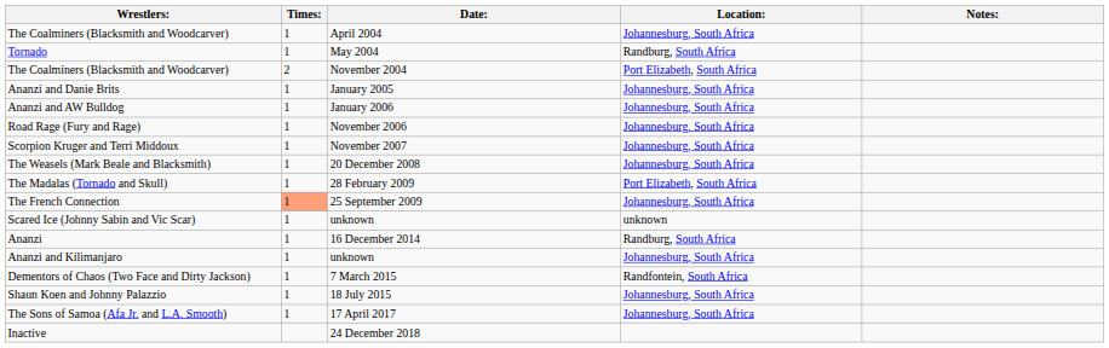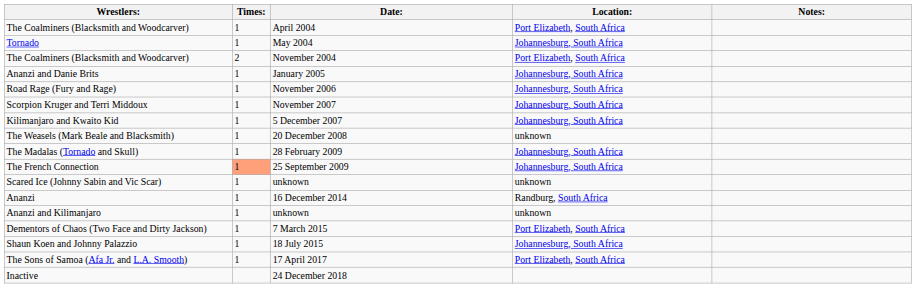 <table class="wikitable" width=75%>
 <tr>
 <th width=16%>Wrestlers:</th>
 <th width=1%>Times:</th>
 <th width=17%>Date:</th>
 <th width=14%>Location:</th>
 <th width=14%>Notes:</th>
 </tr>
 <tr>
 <td>The Coalminers (Blacksmith and Woodcarver)</td>
 <td>1</td>
 <td>April 2004</td>
-<td><a href='#'>Johannesburg, South Africa</a></td>
+<td><a href='#'>Port Elizabeth</a>, <a href='#'>South Africa</a></td>
 <td></td>
 </tr>
 <tr>
 <td><a href='#'>Tornado</a></td>
 <td>1</td>
 <td>May 2004</td>
-<td>Randburg, <a href='#'>South Africa</a></td>
+<td><a href='#'>Johannesburg, South Africa</a></td>
 <td></td>
 </tr>
 <tr>
 <td>The Coalminers (Blacksmith and Woodcarver)</td>
 <td>2</td>
 <td>November 2004</td>
 <td><a href='#'>Port Elizabeth</a>, <a href='#'>South Africa</a></td>
 <td></td>
 </tr>
 <tr>
 <td>Ananzi and Danie Brits</td>
 <td>1</td>
 <td>January 2005</td>
-<td><a href='#'>Johannesburg, South Africa</a></td>
-<td></td>
-</tr>
-<tr>
-<td>Ananzi and AW Bulldog</td>
-<td>1</td>
-<td>January 2006</td>
 <td><a href='#'>Johannesburg, South Africa</a></td>
 <td></td>
 </tr>
 <tr>
 <td>Road Rage (Fury and Rage)</td>
 <td>1</td>
 <td>November 2006</td>
 <td><a href='#'>Johannesburg, South Africa</a></td>
 <td></td>
 </tr>
 <tr>
 <td>Scorpion Kruger and Terri Middoux</td>
 <td>1</td>
 <td>November 2007</td>
 <td><a href='#'>Johannesburg, South Africa</a></td>
 <td></td>
 </tr>
 <tr>
+<td>Kilimanjaro and Kwaito Kid</td>
+<td>1</td>
+<td>5 December 2007</td>
+<td><a href='#'>Johannesburg, South Africa</a></td>
+<td></td>
+</tr>
+<tr>
 <td>The Weasels (Mark Beale and Blacksmith)</td>
 <td>1</td>
 <td>20 December 2008</td>
-<td><a href='#'>Johannesburg, South Africa</a></td>
+<td>unknown</td>
 <td></td>
 </tr>
 <tr>
 <td>The Madalas (<a href='#'>Tornado</a> and Skull)</td>
 <td>1</td>
 <td>28 February 2009</td>
-<td><a href='#'>Port Elizabeth</a>, <a href='#'>South Africa</a></td>
+<td><a href='#'>Johannesburg, South Africa</a></td>
 <td></td>
 </tr>
 <tr>
 <td>The French Connection</td>
 <td style="background: lightsalmon;">1</td>
 <td>25 September 2009</td>
 <td><a href='#'>Johannesburg, South Africa</a></td>
 <td></td>
 </tr>
 <tr>
 <td>Scared Ice (Johnny Sabin and Vic Scar)</td>
 <td>1</td>
 <td>unknown</td>
 <td>unknown</td>
 <td></td>
 </tr>
 <tr>
 <td>Ananzi</td>
 <td>1</td>
 <td>16 December 2014</td>
 <td>Randburg, <a href='#'>South Africa</a></td>
 <td></td>
 </tr>
 <tr>
 <td>Ananzi and Kilimanjaro</td>
 <td>1</td>
 <td>unknown</td>
-<td><a href='#'>Johannesburg, South Africa</a></td>
+<td>unknown</td>
 <td></td>
 </tr>
 <tr>
 <td>Dementors of Chaos (Two Face and Dirty Jackson)</td>
 <td>1</td>
 <td>7 March 2015</td>
-<td>Randfontein, <a href='#'>South Africa</a></td>
+<td><a href='#'>Port Elizabeth</a>, <a href='#'>South Africa</a></td>
 <td></td>
 </tr>
 <tr>
 <td>Shaun Koen and Johnny Palazzio</td>
 <td>1</td>
 <td>18 July 2015</td>
 <td><a href='#'>Johannesburg, South Africa</a></td>
 <td></td>
 </tr>
 <tr>
 <td>The Sons of Samoa (<a href='#'>Afa Jr.</a> and <a href='#'>L.A. Smooth</a>)</td>
 <td>1</td>
 <td>17 April 2017</td>
-<td><a href='#'>Johannesburg, South Africa</a></td>
+<td><a href='#'>Port Elizabeth</a>, <a href='#'>South Africa</a></td>
 <td></td>
 </tr>
 <tr>
 <td>Inactive</td>
 <td></td>
 <td>24 December 2018</td>
 <td></td>
 <td></td>
 </tr>
 </table>
